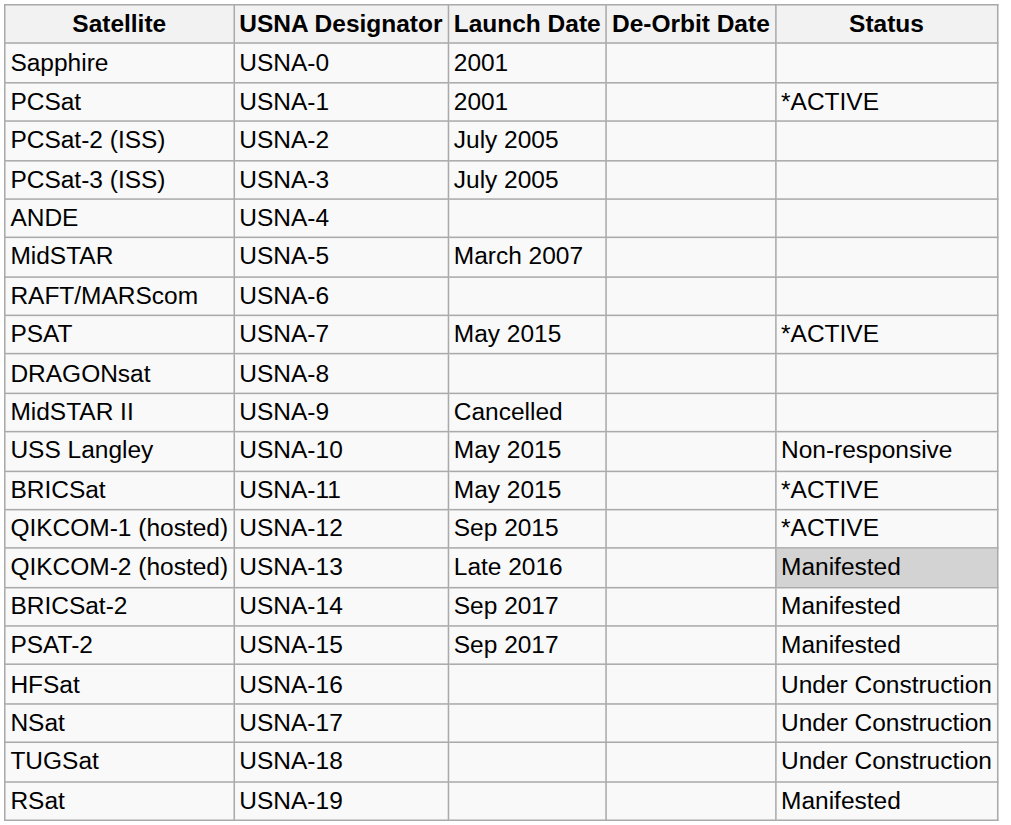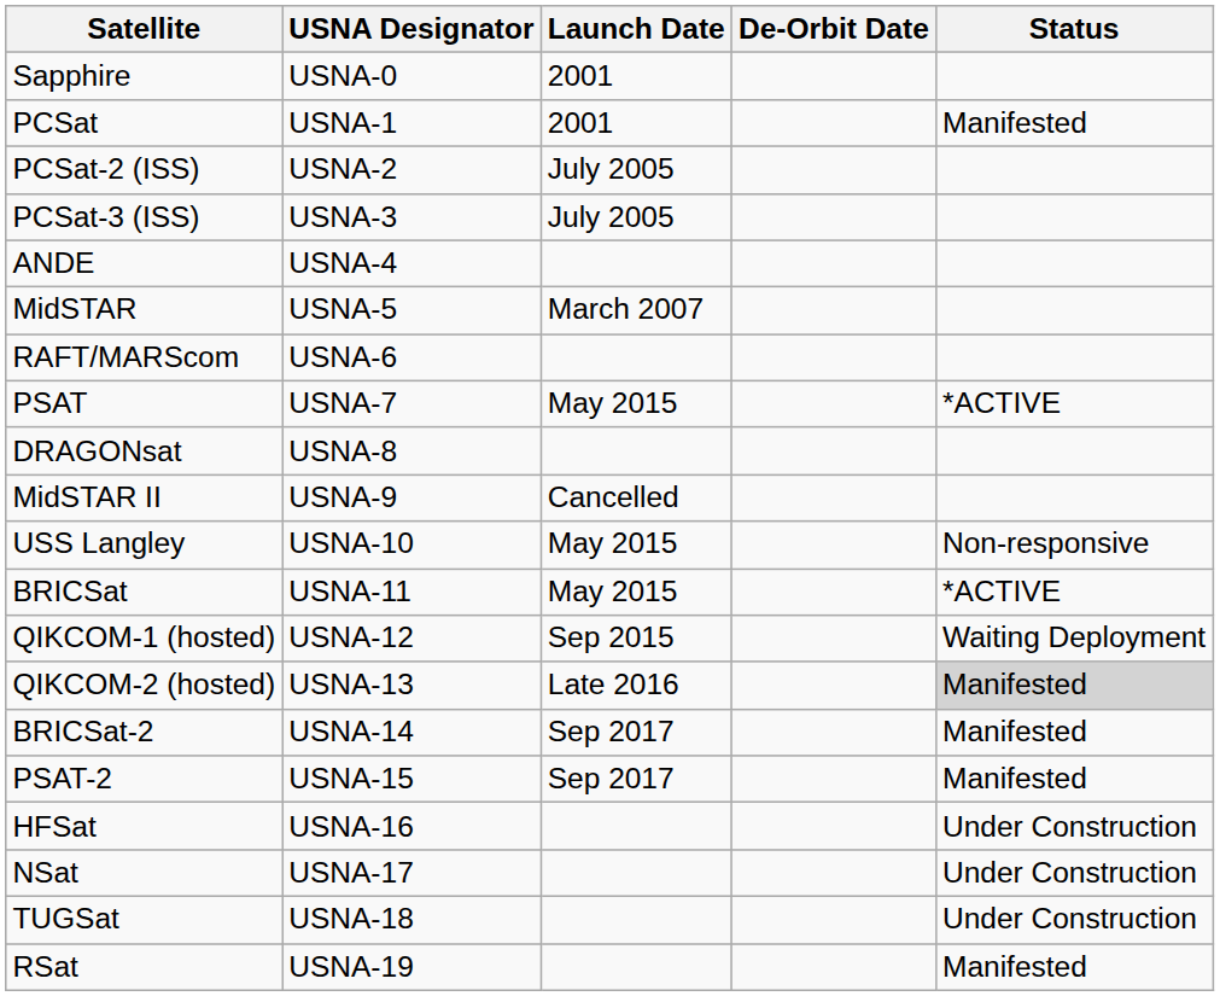 <table class="wikitable">
 <tr>
 <th>Satellite</th>
 <th>USNA Designator</th>
 <th>Launch Date</th>
 <th>De-Orbit Date</th>
 <th>Status</th>
 </tr>
 <tr>
 <td>Sapphire</td>
 <td>USNA-0</td>
 <td>2001</td>
 <td></td>
 <td></td>
 </tr>
 <tr>
 <td>PCSat</td>
 <td>USNA-1</td>
 <td>2001</td>
 <td></td>
-<td>*ACTIVE</td>
+<td>Manifested</td>
 </tr>
 <tr>
 <td>PCSat-2 (ISS)</td>
 <td>USNA-2</td>
 <td>July 2005</td>
 <td></td>
 <td></td>
 </tr>
 <tr>
 <td>PCSat-3 (ISS)</td>
 <td>USNA-3</td>
 <td>July 2005</td>
 <td></td>
 <td></td>
 </tr>
 <tr>
 <td>ANDE</td>
 <td>USNA-4</td>
 <td></td>
 <td></td>
 <td></td>
 </tr>
 <tr>
 <td>MidSTAR</td>
 <td>USNA-5</td>
 <td>March 2007</td>
 <td></td>
 <td></td>
 </tr>
 <tr>
 <td>RAFT/MARScom</td>
 <td>USNA-6</td>
 <td></td>
 <td></td>
 <td></td>
 </tr>
 <tr>
 <td>PSAT</td>
 <td>USNA-7</td>
 <td>May 2015</td>
 <td></td>
 <td>*ACTIVE</td>
 </tr>
 <tr>
 <td>DRAGONsat</td>
 <td>USNA-8</td>
 <td></td>
 <td></td>
 <td></td>
 </tr>
 <tr>
 <td>MidSTAR II</td>
 <td>USNA-9</td>
 <td>Cancelled</td>
 <td></td>
 <td></td>
 </tr>
 <tr>
 <td>USS Langley</td>
 <td>USNA-10</td>
 <td>May 2015</td>
 <td></td>
 <td>Non-responsive</td>
 </tr>
 <tr>
 <td>BRICSat</td>
 <td>USNA-11</td>
 <td>May 2015</td>
 <td></td>
 <td>*ACTIVE</td>
 </tr>
 <tr>
 <td>QIKCOM-1 (hosted)</td>
 <td>USNA-12</td>
 <td>Sep 2015</td>
 <td></td>
-<td>*ACTIVE</td>
+<td>Waiting Deployment</td>
 </tr>
 <tr>
 <td>QIKCOM-2 (hosted)</td>
 <td>USNA-13</td>
 <td>Late 2016</td>
 <td></td>
 <td style="background: lightgrey;">Manifested</td>
 </tr>
 <tr>
 <td>BRICSat-2</td>
 <td>USNA-14</td>
 <td>Sep 2017</td>
 <td></td>
 <td>Manifested</td>
 </tr>
 <tr>
 <td>PSAT-2</td>
 <td>USNA-15</td>
 <td>Sep 2017</td>
 <td></td>
 <td>Manifested</td>
 </tr>
 <tr>
 <td>HFSat</td>
 <td>USNA-16</td>
 <td></td>
 <td></td>
 <td>Under Construction</td>
 </tr>
 <tr>
 <td>NSat</td>
 <td>USNA-17</td>
 <td></td>
 <td></td>
 <td>Under Construction</td>
 </tr>
 <tr>
 <td>TUGSat</td>
 <td>USNA-18</td>
 <td></td>
 <td></td>
 <td>Under Construction</td>
 </tr>
 <tr>
 <td>RSat</td>
 <td>USNA-19</td>
 <td></td>
 <td></td>
 <td>Manifested</td>
 </tr>
 </table>
